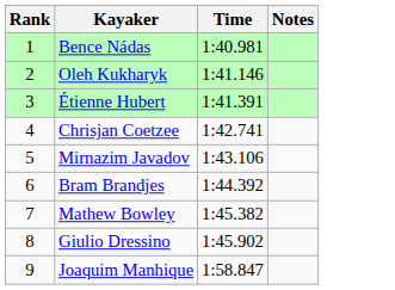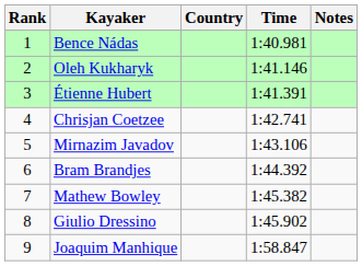 <table class="wikitable" style="text-align:center">
 <tr>
 <th>Rank</th>
 <th>Kayaker</th>
+<th>Country</th>
 <th>Time</th>
 <th>Notes</th>
 </tr>
 <tr bgcolor=bbffbb>
 <td>1</td>
 <td align="left"><a href='#'>Bence Nádas</a></td>
+<td align="left"></td>
 <td>1:40.981</td>
 <td></td>
 </tr>
 <tr bgcolor=bbffbb>
 <td>2</td>
 <td align="left"><a href='#'>Oleh Kukharyk</a></td>
+<td align="left"></td>
 <td>1:41.146</td>
 <td></td>
 </tr>
 <tr bgcolor=bbffbb>
 <td>3</td>
 <td align="left"><a href='#'>Étienne Hubert</a></td>
+<td align="left"></td>
 <td>1:41.391</td>
 <td></td>
 </tr>
 <tr>
 <td>4</td>
 <td align="left"><a href='#'>Chrisjan Coetzee</a></td>
+<td align="left"></td>
 <td>1:42.741</td>
 <td></td>
 </tr>
 <tr>
 <td>5</td>
 <td align="left"><a href='#'>Mirnazim Javadov</a></td>
+<td align="left"></td>
 <td>1:43.106</td>
 <td></td>
 </tr>
 <tr>
 <td>6</td>
 <td align="left"><a href='#'>Bram Brandjes</a></td>
+<td align="left"></td>
 <td>1:44.392</td>
 <td></td>
 </tr>
 <tr>
 <td>7</td>
 <td align="left"><a href='#'>Mathew Bowley</a></td>
+<td align="left"></td>
 <td>1:45.382</td>
 <td></td>
 </tr>
 <tr>
 <td>8</td>
 <td align="left"><a href='#'>Giulio Dressino</a></td>
+<td align="left"></td>
 <td>1:45.902</td>
 <td></td>
 </tr>
 <tr>
 <td>9</td>
 <td align="left"><a href='#'>Joaquim Manhique</a></td>
+<td align="left"></td>
 <td>1:58.847</td>
 <td></td>
 </tr>
 </table>
